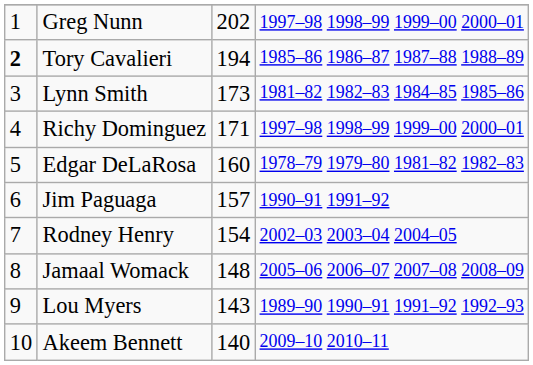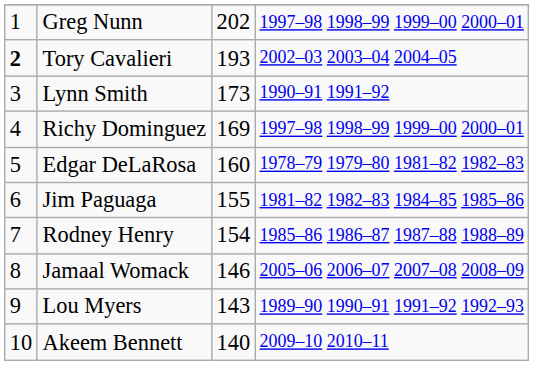 <table class="wikitable">
 <tr>
 </tr>
 <tr>
 <td>1</td>
 <td>Greg Nunn</td>
 <td>202</td>
 <td style="font-size:80%;"><a href='#'>1997–98</a> <a href='#'>1998–99</a> <a href='#'>1999–00</a> <a href='#'>2000–01</a></td>
 </tr>
 <tr>
 <td><strong>2</strong></td>
 <td>Tory Cavalieri</td>
-<td>194</td>
-<td style="font-size:80%;"><a href='#'>1985–86</a> <a href='#'>1986–87</a> <a href='#'>1987–88</a> <a href='#'>1988–89</a></td>
+<td>193</td>
+<td style="font-size:80%;"><a href='#'>2002–03</a> <a href='#'>2003–04</a> <a href='#'>2004–05</a></td>
 </tr>
 <tr>
 <td>3</td>
 <td>Lynn Smith</td>
 <td>173</td>
-<td style="font-size:80%;"><a href='#'>1981–82</a> <a href='#'>1982–83</a> <a href='#'>1984–85</a> <a href='#'>1985–86</a></td>
+<td style="font-size:80%;"><a href='#'>1990–91</a> <a href='#'>1991–92</a></td>
 </tr>
 <tr>
 <td>4</td>
 <td>Richy Dominguez</td>
-<td>171</td>
+<td>169</td>
 <td style="font-size:80%;"><a href='#'>1997–98</a> <a href='#'>1998–99</a> <a href='#'>1999–00</a> <a href='#'>2000–01</a></td>
 </tr>
 <tr>
 <td>5</td>
 <td>Edgar DeLaRosa</td>
 <td>160</td>
 <td style="font-size:80%;"><a href='#'>1978–79</a> <a href='#'>1979–80</a> <a href='#'>1981–82</a> <a href='#'>1982–83</a></td>
 </tr>
 <tr>
 <td>6</td>
 <td>Jim Paguaga</td>
-<td>157</td>
-<td style="font-size:80%;"><a href='#'>1990–91</a> <a href='#'>1991–92</a></td>
+<td>155</td>
+<td style="font-size:80%;"><a href='#'>1981–82</a> <a href='#'>1982–83</a> <a href='#'>1984–85</a> <a href='#'>1985–86</a></td>
 </tr>
 <tr>
 <td>7</td>
 <td>Rodney Henry</td>
 <td>154</td>
-<td style="font-size:80%;"><a href='#'>2002–03</a> <a href='#'>2003–04</a> <a href='#'>2004–05</a></td>
+<td style="font-size:80%;"><a href='#'>1985–86</a> <a href='#'>1986–87</a> <a href='#'>1987–88</a> <a href='#'>1988–89</a></td>
 </tr>
 <tr>
 <td>8</td>
 <td>Jamaal Womack</td>
-<td>148</td>
+<td>146</td>
 <td style="font-size:80%;"><a href='#'>2005–06</a> <a href='#'>2006–07</a> <a href='#'>2007–08</a> <a href='#'>2008–09</a></td>
 </tr>
 <tr>
 <td>9</td>
 <td>Lou Myers</td>
 <td>143</td>
 <td style="font-size:80%;"><a href='#'>1989–90</a> <a href='#'>1990–91</a> <a href='#'>1991–92</a> <a href='#'>1992–93</a></td>
 </tr>
 <tr>
 <td>10</td>
 <td>Akeem Bennett</td>
 <td>140</td>
 <td style="font-size:80%;"><a href='#'>2009–10</a> <a href='#'>2010–11</a></td>
 </tr>
 </table>
